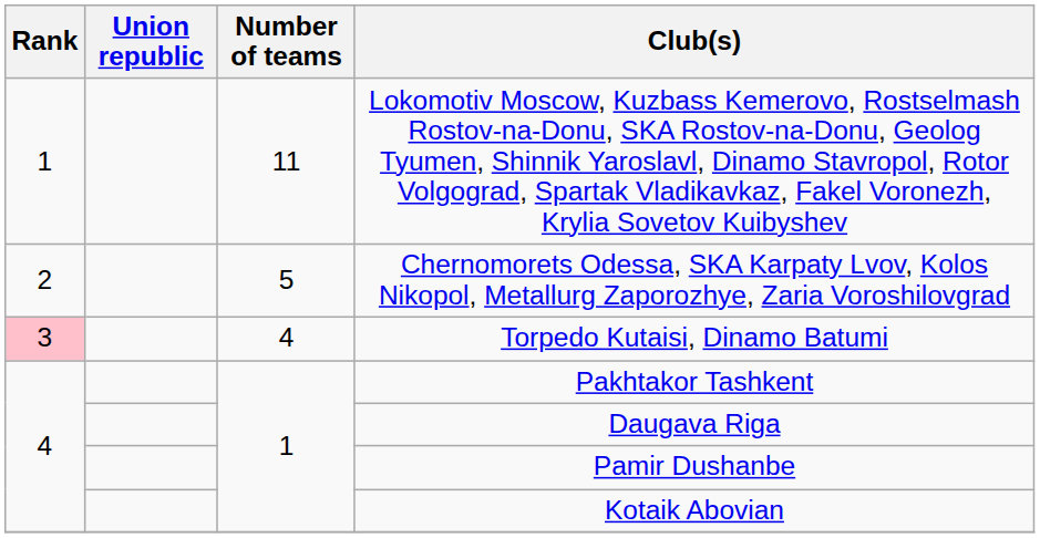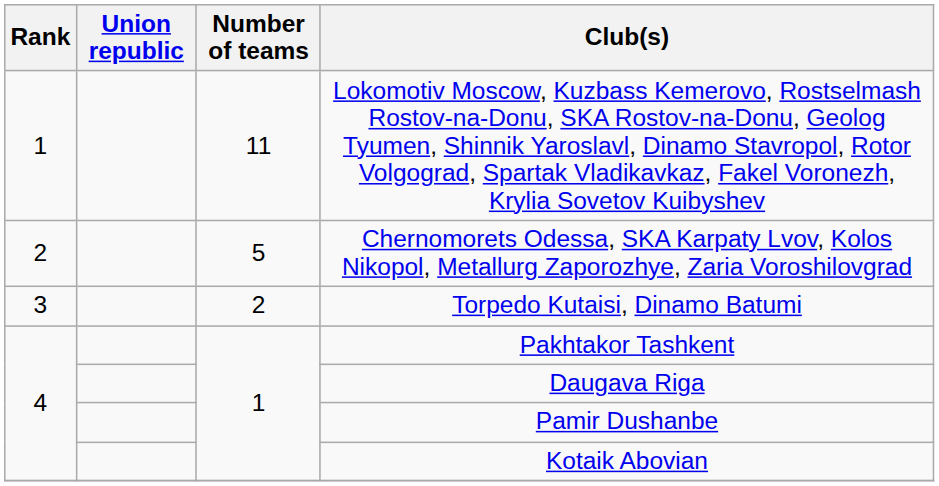 <table class="wikitable">
 <tr>
 <th>Rank</th>
 <th><a href='#'>Union republic</a></th>
 <th>Number of teams</th>
 <th>Club(s)</th>
 </tr>
 <tr>
 <td align="center">1</td>
 <td></td>
 <td align="center">11</td>
 <td align="center"><a href='#'>Lokomotiv Moscow</a>, <a href='#'>Kuzbass Kemerovo</a>, <a href='#'>Rostselmash Rostov-na-Donu</a>, <a href='#'>SKA Rostov-na-Donu</a>, <a href='#'>Geolog Tyumen</a>, <a href='#'>Shinnik Yaroslavl</a>, <a href='#'>Dinamo Stavropol</a>, <a href='#'>Rotor Volgograd</a>, <a href='#'>Spartak Vladikavkaz</a>, <a href='#'>Fakel Voronezh</a>, <a href='#'>Krylia Sovetov Kuibyshev</a></td>
 </tr>
 <tr>
 <td align="center">2</td>
 <td></td>
 <td align="center">5</td>
 <td align="center"><a href='#'>Chernomorets Odessa</a>, <a href='#'>SKA Karpaty Lvov</a>, <a href='#'>Kolos Nikopol</a>, <a href='#'>Metallurg Zaporozhye</a>, <a href='#'>Zaria Voroshilovgrad</a></td>
 </tr>
 <tr>
-<td align="center" style="background: pink;">3</td>
+<td align="center">3</td>
 <td></td>
-<td align="center">4</td>
+<td align="center">2</td>
 <td align="center"><a href='#'>Torpedo Kutaisi</a>, <a href='#'>Dinamo Batumi</a></td>
 </tr>
 <tr>
 <td align="center" rowspan=4>4</td>
 <td></td>
 <td align="center" rowspan=4>1</td>
 <td align="center"><a href='#'>Pakhtakor Tashkent</a></td>
 </tr>
 <tr>
 <td></td>
 <td align="center"><a href='#'>Daugava Riga</a></td>
 </tr>
 <tr>
 <td></td>
 <td align="center"><a href='#'>Pamir Dushanbe</a></td>
 </tr>
 <tr>
 <td></td>
 <td align="center"><a href='#'>Kotaik Abovian</a></td>
 </tr>
 <tr>
 </tr>
 </table>
